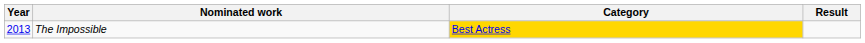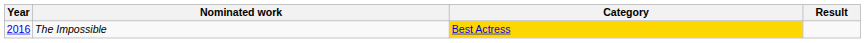 <table class=wikitable>
 <tr>
 <th scope="col" style="width:1em;">Year</th>
 <th scope="col" style="width:39em;">Nominated work</th>
 <th scope="col" style="width:33em;">Category</th>
 <th scope="col" style="width:5em;">Result</th>
 </tr>
 <tr>
-<td><a href='#'>2013</a></td>
+<td><a href='#'>2016</a></td>
 <td><em>The Impossible</em></td>
 <td style="background: gold;"><a href='#'>Best Actress</a></td>
 <td></td>
 </tr>
 </table>
